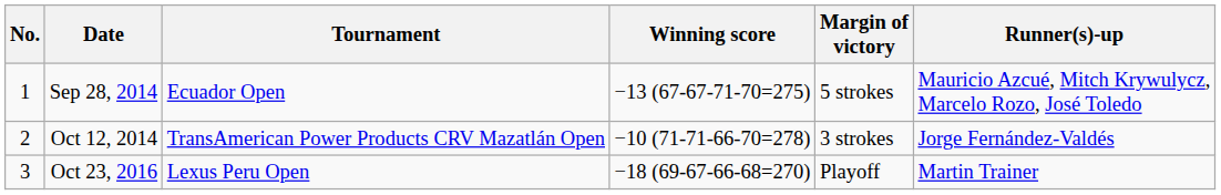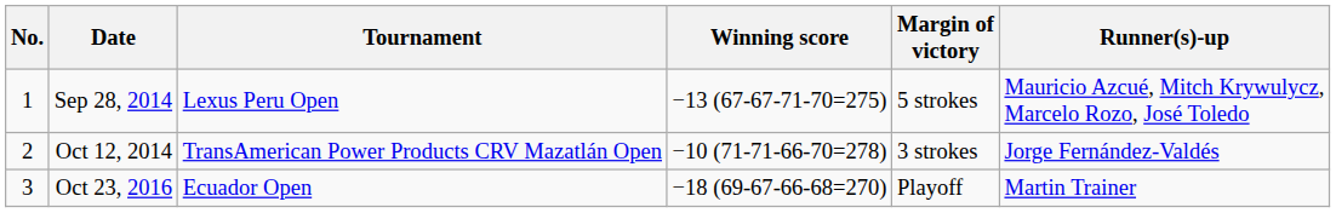 <table class="wikitable" style="font-size:95%;">
 <tr>
 <th>No.</th>
 <th>Date</th>
 <th>Tournament</th>
 <th>Winning score</th>
 <th>Margin of<br>victory</th>
 <th>Runner(s)-up</th>
 </tr>
 <tr>
 <td align=center>1</td>
 <td align=right>Sep 28, <a href='#'>2014</a></td>
-<td><a href='#'>Ecuador Open</a></td>
+<td><a href='#'>Lexus Peru Open</a></td>
 <td>−13 (67-67-71-70=275)</td>
 <td>5 strokes</td>
 <td> <a href='#'>Mauricio Azcué</a>,  <a href='#'>Mitch Krywulycz</a>,<br> <a href='#'>Marcelo Rozo</a>,  <a href='#'>José Toledo</a></td>
 </tr>
 <tr>
 <td align=center>2</td>
 <td align=right>Oct 12, 2014</td>
 <td><a href='#'>TransAmerican Power Products CRV Mazatlán Open</a></td>
 <td>−10 (71-71-66-70=278)</td>
 <td>3 strokes</td>
 <td> <a href='#'>Jorge Fernández-Valdés</a></td>
 </tr>
 <tr>
 <td align=center>3</td>
 <td align=right>Oct 23, <a href='#'>2016</a></td>
-<td><a href='#'>Lexus Peru Open</a></td>
+<td><a href='#'>Ecuador Open</a></td>
 <td>−18 (69-67-66-68=270)</td>
 <td>Playoff</td>
 <td> <a href='#'>Martin Trainer</a></td>
 </tr>
 </table>
